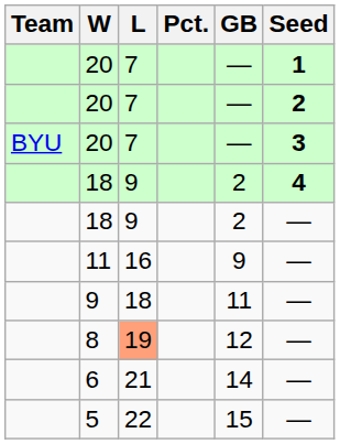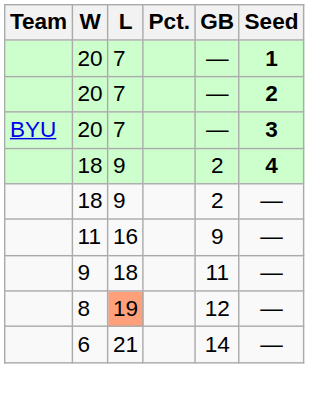 <table class=wikitable>
 <tr>
 <th>Team</th>
 <th>W</th>
 <th>L</th>
 <th>Pct.</th>
 <th>GB</th>
 <th>Seed</th>
 </tr>
 <tr bgcolor="#ccffcc">
 <td></td>
 <td>20</td>
 <td>7</td>
 <td></td>
 <td style="text-align:center;">—</td>
 <td style="text-align:center;"><strong>1</strong></td>
 </tr>
 <tr bgcolor="#ccffcc">
 <td></td>
 <td>20</td>
 <td>7</td>
 <td></td>
 <td style="text-align:center;">—</td>
 <td style="text-align:center;"><strong>2</strong></td>
 </tr>
 <tr bgcolor="#ccffcc">
 <td><a href='#'>BYU</a></td>
 <td>20</td>
 <td>7</td>
 <td></td>
 <td style="text-align:center;">—</td>
 <td style="text-align:center;"><strong>3</strong></td>
 </tr>
 <tr bgcolor="#ccffcc">
 <td></td>
 <td>18</td>
 <td>9</td>
 <td></td>
 <td style="text-align:center;">2</td>
 <td style="text-align:center;"><strong>4</strong></td>
 </tr>
 <tr>
 <td></td>
 <td>18</td>
 <td>9</td>
 <td></td>
 <td style="text-align:center;">2</td>
 <td style="text-align:center;">—</td>
 </tr>
 <tr>
 <td></td>
 <td>11</td>
 <td>16</td>
 <td></td>
 <td style="text-align:center;">9</td>
 <td style="text-align:center;">—</td>
 </tr>
 <tr>
 <td></td>
 <td>9</td>
 <td>18</td>
 <td></td>
 <td style="text-align:center;">11</td>
 <td style="text-align:center;">—</td>
 </tr>
 <tr>
 <td></td>
 <td>8</td>
 <td style="background: lightsalmon;">19</td>
 <td></td>
 <td style="text-align:center;">12</td>
 <td style="text-align:center;">—</td>
 </tr>
 <tr>
 <td></td>
 <td>6</td>
 <td>21</td>
 <td></td>
 <td style="text-align:center;">14</td>
 <td style="text-align:center;">—</td>
 </tr>
-<tr>
-<td></td>
-<td>5</td>
-<td>22</td>
-<td></td>
-<td style="text-align:center;">15</td>
-<td style="text-align:center;">—</td>
-</tr>
 </table>
